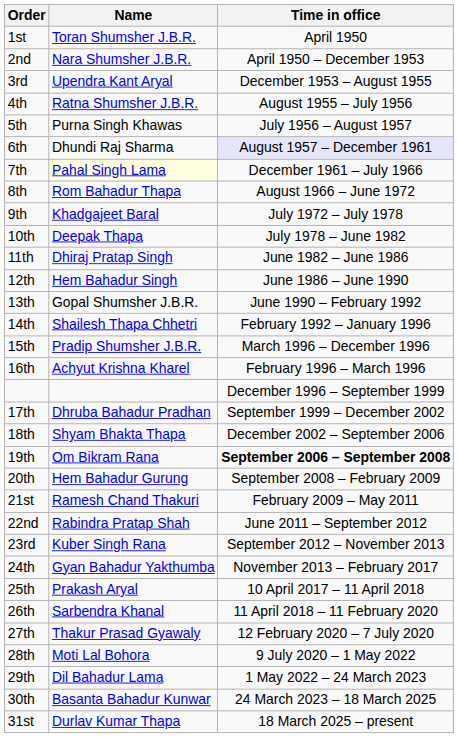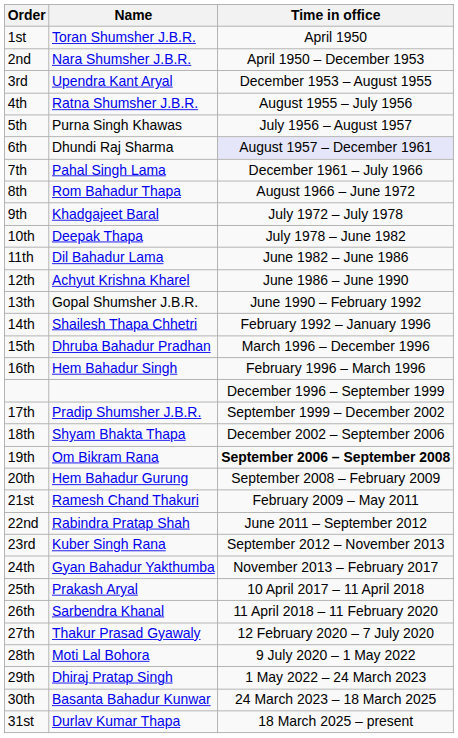 <table class="wikitable">
 <tr>
 <th>Order</th>
 <th>Name</th>
 <th>Time in office</th>
 </tr>
 <tr>
 <td>1st</td>
 <td><a href='#'>Toran Shumsher J.B.R.</a></td>
 <td align="center">April 1950</td>
 </tr>
 <tr>
 <td>2nd</td>
 <td><a href='#'>Nara Shumsher J.B.R.</a></td>
 <td align="center">April 1950 – December 1953</td>
 </tr>
 <tr>
 <td>3rd</td>
 <td><a href='#'>Upendra Kant Aryal</a></td>
 <td align="center">December 1953 – August 1955</td>
 </tr>
 <tr>
 <td>4th</td>
 <td><a href='#'>Ratna Shumsher J.B.R.</a></td>
 <td align="center">August 1955 – July 1956</td>
 </tr>
 <tr>
 <td>5th</td>
 <td>Purna Singh Khawas</td>
 <td align="center">July 1956 – August 1957</td>
 </tr>
 <tr>
 <td>6th</td>
 <td>Dhundi Raj Sharma</td>
 <td align="center" style="background: lavender;">August 1957 – December 1961</td>
 </tr>
 <tr>
 <td>7th</td>
-<td style="background: lightyellow;"><a href='#'>Pahal Singh Lama</a></td>
+<td><a href='#'>Pahal Singh Lama</a></td>
 <td align="center">December 1961 – July 1966</td>
 </tr>
 <tr>
 <td>8th</td>
 <td><a href='#'>Rom Bahadur Thapa</a></td>
 <td align="center">August 1966 – June 1972</td>
 </tr>
 <tr>
 <td>9th</td>
 <td><a href='#'>Khadgajeet Baral</a></td>
 <td align="center">July 1972 – July 1978</td>
 </tr>
 <tr>
 <td>10th</td>
 <td><a href='#'>Deepak Thapa</a></td>
 <td align="center">July 1978 – June 1982</td>
 </tr>
 <tr>
 <td>11th</td>
-<td><a href='#'>Dhiraj Pratap Singh </a></td>
+<td><a href='#'>Dil Bahadur Lama</a></td>
 <td align="center">June 1982 – June 1986</td>
 </tr>
 <tr>
 <td>12th</td>
-<td><a href='#'>Hem Bahadur Singh</a></td>
+<td><a href='#'>Achyut Krishna Kharel</a></td>
 <td align="center">June 1986 – June 1990</td>
 </tr>
 <tr>
 <td>13th</td>
 <td>Gopal Shumsher J.B.R.</td>
 <td align="center">June 1990 – February 1992</td>
 </tr>
 <tr>
 <td>14th</td>
 <td><a href='#'>Shailesh Thapa Chhetri</a></td>
 <td align="center">February 1992 –  January 1996</td>
 </tr>
 <tr>
 <td>15th</td>
-<td><a href='#'>Pradip Shumsher J.B.R.</a></td>
+<td><a href='#'>Dhruba Bahadur Pradhan</a></td>
 <td align="center">March 1996  – December 1996</td>
 </tr>
 <tr>
 <td>16th</td>
-<td><a href='#'>Achyut Krishna Kharel</a></td>
+<td><a href='#'>Hem Bahadur Singh</a></td>
 <td align="center">February 1996 – March 1996</td>
 </tr>
 <tr>
 <td></td>
 <td></td>
 <td align="center">December 1996 – September 1999</td>
 </tr>
 <tr>
 <td>17th</td>
-<td><a href='#'>Dhruba Bahadur Pradhan</a></td>
+<td><a href='#'>Pradip Shumsher J.B.R.</a></td>
 <td align="center">September 1999 – December 2002</td>
 </tr>
 <tr>
 <td>18th</td>
 <td><a href='#'>Shyam Bhakta Thapa</a></td>
 <td align="center">December 2002 – September 2006</td>
 </tr>
 <tr>
 <td>19th</td>
 <td><a href='#'>Om Bikram Rana</a></td>
 <td align="center"><strong>September 2006 – September 2008</strong></td>
 </tr>
 <tr>
 <td>20th</td>
 <td><a href='#'>Hem Bahadur Gurung</a></td>
 <td align="center">September 2008 – February 2009</td>
 </tr>
 <tr>
 <td>21st</td>
 <td><a href='#'>Ramesh Chand Thakuri</a></td>
 <td align="center">February 2009 – May 2011</td>
 </tr>
 <tr>
 <td>22nd</td>
 <td><a href='#'>Rabindra Pratap Shah</a></td>
 <td align="center">June 2011 – September 2012</td>
 </tr>
 <tr>
 <td>23rd</td>
 <td><a href='#'>Kuber Singh Rana</a></td>
 <td align="center">September 2012 – November 2013</td>
 </tr>
 <tr>
 <td>24th</td>
 <td><a href='#'>Gyan Bahadur Yakthumba</a></td>
 <td align="center">November 2013 – February 2017</td>
 </tr>
 <tr>
 <td>25th</td>
 <td><a href='#'>Prakash Aryal</a></td>
 <td align="center">10 April 2017 – 11 April 2018</td>
 </tr>
 <tr>
 <td>26th<br></td>
 <td><a href='#'>Sarbendra Khanal</a></td>
 <td align="center">11 April 2018 – 11 February 2020</td>
 </tr>
 <tr>
 <td>27th<br></td>
 <td><a href='#'>Thakur Prasad Gyawaly</a></td>
 <td align="center">12 February 2020 – 7 July 2020</td>
 </tr>
 <tr>
 <td>28th<br></td>
 <td><a href='#'>Moti Lal Bohora</a></td>
 <td align="center">9 July 2020 – 1 May 2022</td>
 </tr>
 <tr>
 <td>29th<br></td>
-<td><a href='#'>Dil Bahadur Lama</a></td>
+<td><a href='#'>Dhiraj Pratap Singh </a></td>
 <td align="center">1 May 2022 – 24 March 2023</td>
 </tr>
 <tr>
 <td>30th<br></td>
 <td><a href='#'>Basanta Bahadur Kunwar</a></td>
 <td align="center">24 March 2023 – 18 March 2025</td>
 </tr>
 <tr>
 <td>31st<br></td>
 <td><a href='#'>Durlav Kumar Thapa</a></td>
 <td align="center">18 March 2025 – present</td>
 </tr>
 </table>
